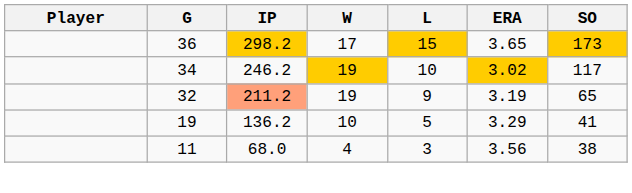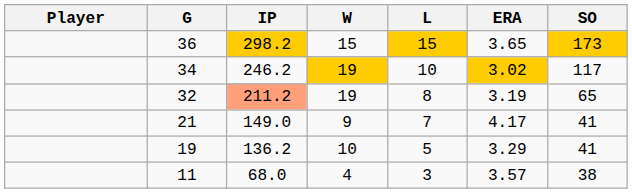 <table class="wikitable sortable">
 <tr>
 <th bgcolor="#DDDDFF" width="16%">Player</th>
 <th bgcolor="#DDDDFF" width="9%">G</th>
 <th bgcolor="#DDDDFF" width="9%">IP</th>
 <th bgcolor="#DDDDFF" width="9%">W</th>
 <th bgcolor="#DDDDFF" width="9%">L</th>
 <th bgcolor="#DDDDFF" width="9%">ERA</th>
 <th bgcolor="#DDDDFF" width="9%">SO</th>
 </tr>
 <tr align="center">
 <td></td>
 <td>36</td>
 <td bgcolor=#ffcc00>298.2</td>
-<td>17</td>
+<td>15</td>
 <td bgcolor=#ffcc00>15</td>
 <td>3.65</td>
 <td bgcolor=#ffcc00>173</td>
 </tr>
 <tr align="center">
 <td></td>
 <td>34</td>
 <td>246.2</td>
 <td bgcolor=#ffcc00>19</td>
 <td>10</td>
 <td bgcolor=#ffcc00>3.02</td>
 <td>117</td>
 </tr>
 <tr align="center">
 <td></td>
 <td>32</td>
 <td style="background: lightsalmon;">211.2</td>
 <td>19</td>
-<td>9</td>
+<td>8</td>
 <td>3.19</td>
 <td>65</td>
+</tr>
+<tr align="center">
+<td></td>
+<td>21</td>
+<td>149.0</td>
+<td>9</td>
+<td>7</td>
+<td>4.17</td>
+<td>41</td>
 </tr>
 <tr align="center">
 <td></td>
 <td>19</td>
 <td>136.2</td>
 <td>10</td>
 <td>5</td>
 <td>3.29</td>
 <td>41</td>
 </tr>
 <tr align="center">
 <td></td>
 <td>11</td>
 <td>68.0</td>
 <td>4</td>
 <td>3</td>
-<td>3.56</td>
+<td>3.57</td>
 <td>38</td>
 </tr>
 </table>
